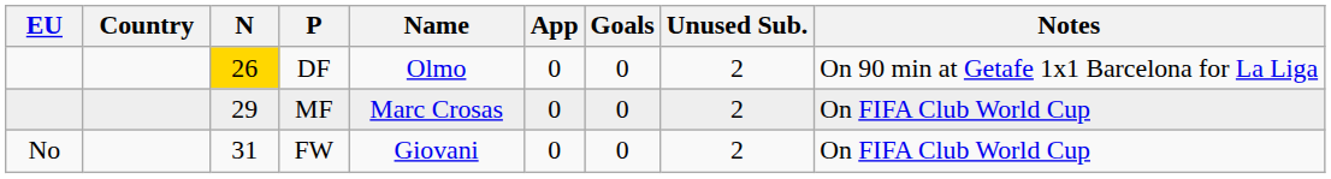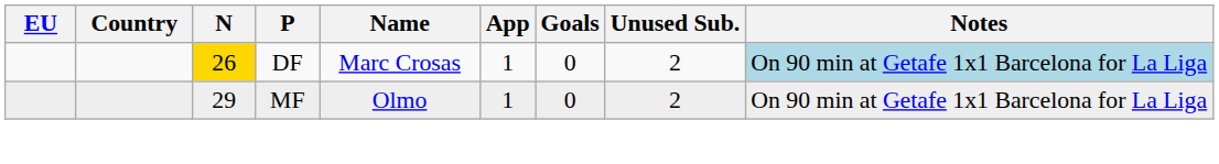 <table class="wikitable sortable" style="text-align: center;">
 <tr>
 <th width=40><a href='#'>EU</a></th>
 <th width=70>Country</th>
 <th width=35>N</th>
 <th width=35>P</th>
 <th width=100>Name</th>
 <th>App</th>
 <th>Goals</th>
 <th>Unused Sub.</th>
 <th align=left>Notes</th>
 </tr>
 <tr>
 <td></td>
 <td></td>
 <td style="background: gold;">26</td>
 <td>DF</td>
-<td><a href='#'>Olmo</a></td>
-<td>0</td>
+<td><a href='#'>Marc Crosas</a></td>
+<td>1</td>
 <td>0</td>
 <td>2</td>
-<td align=left>On 90 min at <a href='#'>Getafe</a> 1x1 Barcelona for <a href='#'>La Liga</a></td>
+<td align=left style="background: lightblue;">On 90 min at <a href='#'>Getafe</a> 1x1 Barcelona for <a href='#'>La Liga</a></td>
 </tr>
 <tr style="background: #EEEEEE;">
 <td></td>
 <td></td>
 <td>29</td>
 <td>MF</td>
-<td><a href='#'>Marc Crosas</a></td>
-<td>0</td>
+<td><a href='#'>Olmo</a></td>
+<td>1</td>
 <td>0</td>
 <td>2</td>
-<td align=left>On <a href='#'>FIFA Club World Cup</a></td>
-</tr>
-<tr>
-<td>No</td>
-<td></td>
-<td>31</td>
-<td>FW</td>
-<td><a href='#'>Giovani</a></td>
-<td>0</td>
-<td>0</td>
-<td>2</td>
-<td align=left>On <a href='#'>FIFA Club World Cup</a></td>
+<td align=left>On 90 min at <a href='#'>Getafe</a> 1x1 Barcelona for <a href='#'>La Liga</a></td>
 </tr>
 </table>
